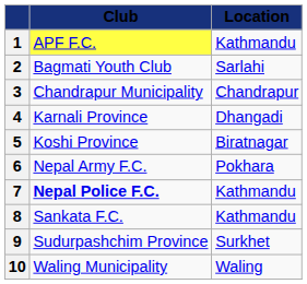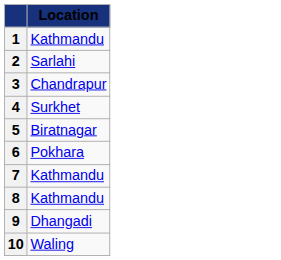 <table class="wikitable sortable" style="text-align:left">
 <tr>
 <th style="background:#17317c;"></th>
-<th style="background:#17317c;"><span>Club</span></th>
 <th style="background:#17317c;"><span>Location</span></th>
 </tr>
 <tr>
 <th>1</th>
-<td bgcolor=#ffff44><a href='#'>APF F.C.</a></td>
 <td><a href='#'>Kathmandu</a></td>
 </tr>
 <tr>
 <th>2</th>
-<td><a href='#'>Bagmati Youth Club</a></td>
 <td><a href='#'>Sarlahi</a></td>
 </tr>
 <tr>
 <th>3</th>
-<td><a href='#'>Chandrapur Municipality</a></td>
 <td><a href='#'>Chandrapur</a></td>
 </tr>
 <tr>
 <th>4</th>
-<td><a href='#'>Karnali Province</a></td>
-<td><a href='#'>Dhangadi</a></td>
+<td><a href='#'>Surkhet</a></td>
 </tr>
 <tr>
 <th>5</th>
-<td><a href='#'>Koshi Province</a></td>
 <td><a href='#'>Biratnagar</a></td>
 </tr>
 <tr>
 <th>6</th>
-<td><a href='#'>Nepal Army F.C.</a></td>
 <td><a href='#'>Pokhara</a></td>
 </tr>
 <tr>
 <th>7</th>
-<td><strong><a href='#'>Nepal Police F.C.</a></strong></td>
 <td><a href='#'>Kathmandu</a></td>
 </tr>
 <tr>
 <th>8</th>
-<td><a href='#'>Sankata F.C.</a></td>
 <td><a href='#'>Kathmandu</a></td>
 </tr>
 <tr>
 <th>9</th>
-<td><a href='#'>Sudurpashchim Province</a></td>
-<td><a href='#'>Surkhet</a></td>
+<td><a href='#'>Dhangadi</a></td>
 </tr>
 <tr>
 <th>10</th>
-<td><a href='#'>Waling Municipality</a></td>
 <td><a href='#'>Waling</a></td>
 </tr>
 </table>
